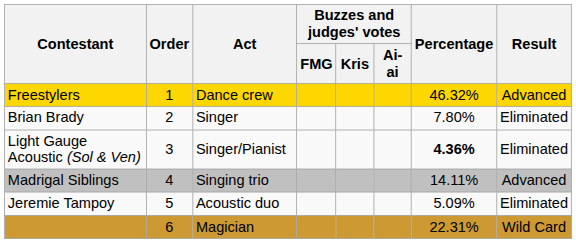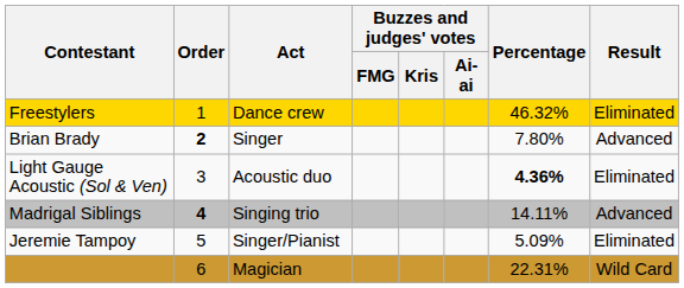 <table class="wikitable" style="text-align:center; width:100%;">
 <tr>
 <th rowspan="2" style="width:25%;">Contestant</th>
 <th rowspan="2" style="width:03%;">Order</th>
 <th rowspan="2">Act</th>
 <th colspan="3" style="width:20%;">Buzzes and judges' votes</th>
 <th rowspan="2" style="width:10%;">Percentage</th>
 <th rowspan="2" style="width:10%;">Result</th>
 </tr>
 <tr>
 <th style="width:06.66%;">FMG</th>
 <th style="width:06.66%;">Kris</th>
 <th style="width:06.66%;">Ai-ai</th>
 </tr>
 <tr bgcolor="gold">
 <td scope="row" style="text-align:left;">Freestylers</td>
 <td>1</td>
 <td scope="row" style="text-align:left;">Dance crew</td>
 <td></td>
 <td></td>
 <td></td>
 <td>46.32%</td>
-<td>Advanced</td>
+<td>Eliminated</td>
 </tr>
 <tr>
 <td scope="row" style="text-align:left;">Brian Brady</td>
-<td>2</td>
+<td><strong>2</strong></td>
 <td scope="row" style="text-align:left;">Singer</td>
 <td></td>
 <td></td>
 <td></td>
 <td>7.80%</td>
-<td>Eliminated</td>
+<td>Advanced</td>
 </tr>
 <tr>
 <td scope="row" style="text-align:left;">Light Gauge Acoustic <em>(Sol & Ven)</em></td>
 <td>3</td>
-<td scope="row" style="text-align:left;">Singer/Pianist</td>
+<td scope="row" style="text-align:left;">Acoustic duo</td>
 <td></td>
 <td></td>
 <td></td>
 <td><strong>4.36%</strong></td>
 <td>Eliminated</td>
 </tr>
 <tr bgcolor="silver">
 <td scope="row" style="text-align:left;">Madrigal Siblings</td>
-<td>4</td>
+<td><strong>4</strong></td>
 <td scope="row" style="text-align:left;">Singing trio</td>
 <td></td>
 <td></td>
 <td></td>
 <td>14.11%</td>
 <td>Advanced</td>
 </tr>
 <tr>
 <td scope="row" style="text-align:left;">Jeremie Tampoy</td>
 <td>5</td>
-<td scope="row" style="text-align:left;">Acoustic duo</td>
+<td scope="row" style="text-align:left;">Singer/Pianist</td>
 <td></td>
 <td></td>
 <td></td>
 <td>5.09%</td>
 <td>Eliminated</td>
 </tr>
 <tr bgcolor="#CC9933">
 <td scope="row" style="text-align:left;"></td>
 <td>6</td>
 <td scope="row" style="text-align:left;">Magician</td>
 <td></td>
 <td></td>
 <td></td>
 <td>22.31%</td>
 <td>Wild Card</td>
 </tr>
 </table>
